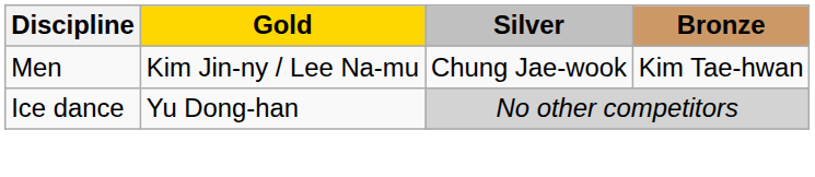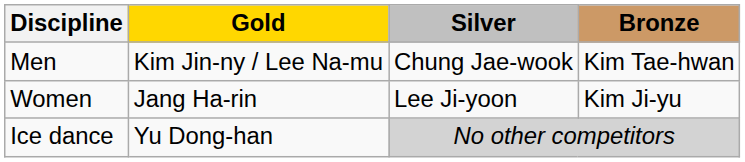 <table class="wikitable">
 <tr>
 <th>Discipline</th>
 <td align=center bgcolor=gold><strong>Gold</strong></td>
 <td align=center bgcolor=silver><strong>Silver</strong></td>
 <td align=center bgcolor=cc9966><strong>Bronze</strong></td>
 </tr>
 <tr>
 <td>Men</td>
 <td>Kim Jin-ny / Lee Na-mu</td>
 <td>Chung Jae-wook</td>
 <td>Kim Tae-hwan</td>
 </tr>
 <tr>
+<td>Women</td>
+<td>Jang Ha-rin</td>
+<td>Lee Ji-yoon</td>
+<td>Kim Ji-yu</td>
+</tr>
+<tr>
 <td>Ice dance</td>
 <td>Yu Dong-han</td>
 <td colspan=2 align="center" bgcolor="lightgray"><em>No other competitors</em></td>
 </tr>
 </table>
